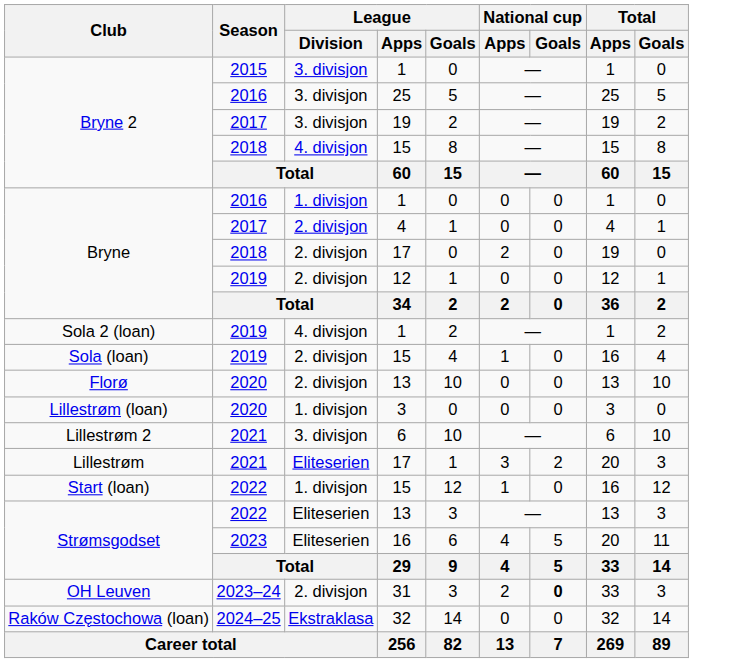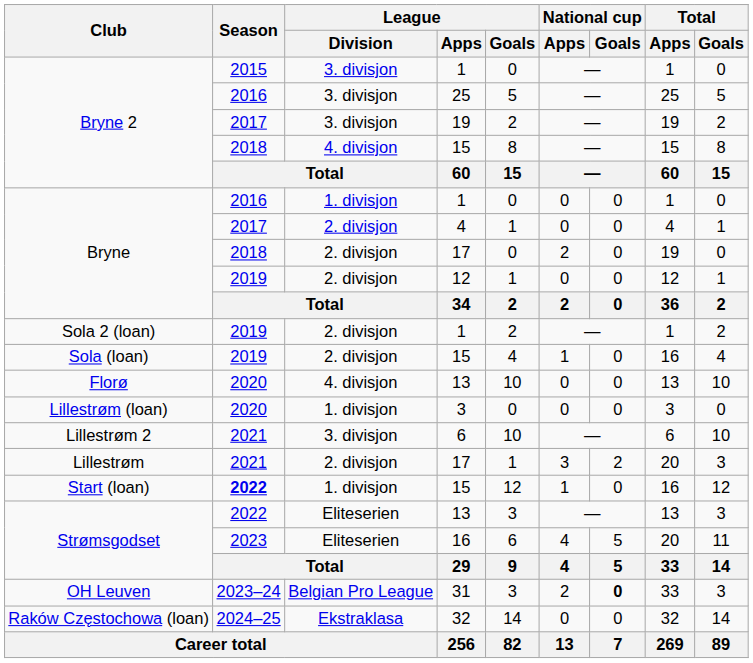 <table class="wikitable" style="text-align: center;">
 <tr>
 <th rowspan=2>Club</th>
 <th rowspan=2>Season</th>
 <th colspan=3>League</th>
 <th colspan=2>National cup</th>
 <th colspan=2>Total</th>
 </tr>
 <tr>
 <th>Division</th>
 <th>Apps</th>
 <th>Goals</th>
 <th>Apps</th>
 <th>Goals</th>
 <th>Apps</th>
 <th>Goals</th>
 </tr>
 <tr>
 <td rowspan="5"><a href='#'>Bryne</a> 2</td>
 <td><a href='#'>2015</a></td>
 <td><a href='#'>3. divisjon</a></td>
 <td>1</td>
 <td>0</td>
 <td colspan="2">—</td>
 <td>1</td>
 <td>0</td>
 </tr>
 <tr>
 <td><a href='#'>2016</a></td>
 <td>3. divisjon</td>
 <td>25</td>
 <td>5</td>
 <td colspan="2">—</td>
 <td>25</td>
 <td>5</td>
 </tr>
 <tr>
 <td><a href='#'>2017</a></td>
 <td>3. divisjon</td>
 <td>19</td>
 <td>2</td>
 <td colspan="2">—</td>
 <td>19</td>
 <td>2</td>
 </tr>
 <tr>
 <td><a href='#'>2018</a></td>
 <td><a href='#'>4. divisjon</a></td>
 <td>15</td>
 <td>8</td>
 <td colspan="2">—</td>
 <td>15</td>
 <td>8</td>
 </tr>
 <tr>
 <th colspan="2">Total</th>
 <th>60</th>
 <th>15</th>
 <th colspan="2">—</th>
 <th>60</th>
 <th>15</th>
 </tr>
 <tr>
 <td rowspan="5">Bryne</td>
 <td><a href='#'>2016</a></td>
 <td><a href='#'>1. divisjon</a></td>
 <td>1</td>
 <td>0</td>
 <td>0</td>
 <td>0</td>
 <td>1</td>
 <td>0</td>
 </tr>
 <tr>
 <td><a href='#'>2017</a></td>
 <td><a href='#'>2. divisjon</a></td>
 <td>4</td>
 <td>1</td>
 <td>0</td>
 <td>0</td>
 <td>4</td>
 <td>1</td>
 </tr>
 <tr>
 <td><a href='#'>2018</a></td>
 <td>2. divisjon</td>
 <td>17</td>
 <td>0</td>
 <td>2</td>
 <td>0</td>
 <td>19</td>
 <td>0</td>
 </tr>
 <tr>
 <td><a href='#'>2019</a></td>
 <td>2. divisjon</td>
 <td>12</td>
 <td>1</td>
 <td>0</td>
 <td>0</td>
 <td>12</td>
 <td>1</td>
 </tr>
 <tr>
 <th colspan="2">Total</th>
 <th>34</th>
 <th>2</th>
 <th>2</th>
 <th>0</th>
 <th>36</th>
 <th>2</th>
 </tr>
 <tr>
 <td>Sola 2 (loan)</td>
 <td><a href='#'>2019</a></td>
-<td>4. divisjon</td>
+<td>2. divisjon</td>
 <td>1</td>
 <td>2</td>
 <td colspan="2">—</td>
 <td>1</td>
 <td>2</td>
 </tr>
 <tr>
 <td><a href='#'>Sola</a> (loan)</td>
 <td><a href='#'>2019</a></td>
 <td>2. divisjon</td>
 <td>15</td>
 <td>4</td>
 <td>1</td>
 <td>0</td>
 <td>16</td>
 <td>4</td>
 </tr>
 <tr>
 <td><a href='#'>Florø</a></td>
 <td><a href='#'>2020</a></td>
-<td>2. divisjon</td>
+<td>4. divisjon</td>
 <td>13</td>
 <td>10</td>
 <td>0</td>
 <td>0</td>
 <td>13</td>
 <td>10</td>
 </tr>
 <tr>
 <td><a href='#'>Lillestrøm</a> (loan)</td>
 <td><a href='#'>2020</a></td>
 <td>1. divisjon</td>
 <td>3</td>
 <td>0</td>
 <td>0</td>
 <td>0</td>
 <td>3</td>
 <td>0</td>
 </tr>
 <tr>
 <td>Lillestrøm 2</td>
 <td><a href='#'>2021</a></td>
 <td>3. divisjon</td>
 <td>6</td>
 <td>10</td>
 <td colspan="2">—</td>
 <td>6</td>
 <td>10</td>
 </tr>
 <tr>
 <td>Lillestrøm</td>
 <td><a href='#'>2021</a></td>
-<td><a href='#'>Eliteserien</a></td>
+<td>2. divisjon</td>
 <td>17</td>
 <td>1</td>
 <td>3</td>
 <td>2</td>
 <td>20</td>
 <td>3</td>
 </tr>
 <tr>
 <td><a href='#'>Start</a> (loan)</td>
-<td><a href='#'>2022</a></td>
+<td><strong><a href='#'>2022</a></strong></td>
 <td>1. divisjon</td>
 <td>15</td>
 <td>12</td>
 <td>1</td>
 <td>0</td>
 <td>16</td>
 <td>12</td>
 </tr>
 <tr>
 <td rowspan="3"><a href='#'>Strømsgodset</a></td>
 <td><a href='#'>2022</a></td>
 <td>Eliteserien</td>
 <td>13</td>
 <td>3</td>
 <td colspan="2">—</td>
 <td>13</td>
 <td>3</td>
 </tr>
 <tr>
 <td><a href='#'>2023</a></td>
 <td>Eliteserien</td>
 <td>16</td>
 <td>6</td>
 <td>4</td>
 <td>5</td>
 <td>20</td>
 <td>11</td>
 </tr>
 <tr>
 <th colspan="2">Total</th>
 <th>29</th>
 <th>9</th>
 <th>4</th>
 <th>5</th>
 <th>33</th>
 <th>14</th>
 </tr>
 <tr>
 <td><a href='#'>OH Leuven</a></td>
 <td><a href='#'>2023–24</a></td>
-<td>2. divisjon</td>
+<td><a href='#'>Belgian Pro League</a></td>
 <td>31</td>
 <td>3</td>
 <td>2</td>
 <td><strong>0</strong></td>
 <td>33</td>
 <td>3</td>
 </tr>
 <tr>
 <td><a href='#'>Raków Częstochowa</a> (loan)</td>
 <td><a href='#'>2024–25</a></td>
 <td><a href='#'>Ekstraklasa</a></td>
 <td>32</td>
 <td>14</td>
 <td>0</td>
 <td>0</td>
 <td>32</td>
 <td>14</td>
 </tr>
 <tr>
 <th colspan="3">Career total</th>
 <th>256</th>
 <th>82</th>
 <th>13</th>
 <th>7</th>
 <th>269</th>
 <th>89</th>
 </tr>
 </table>
